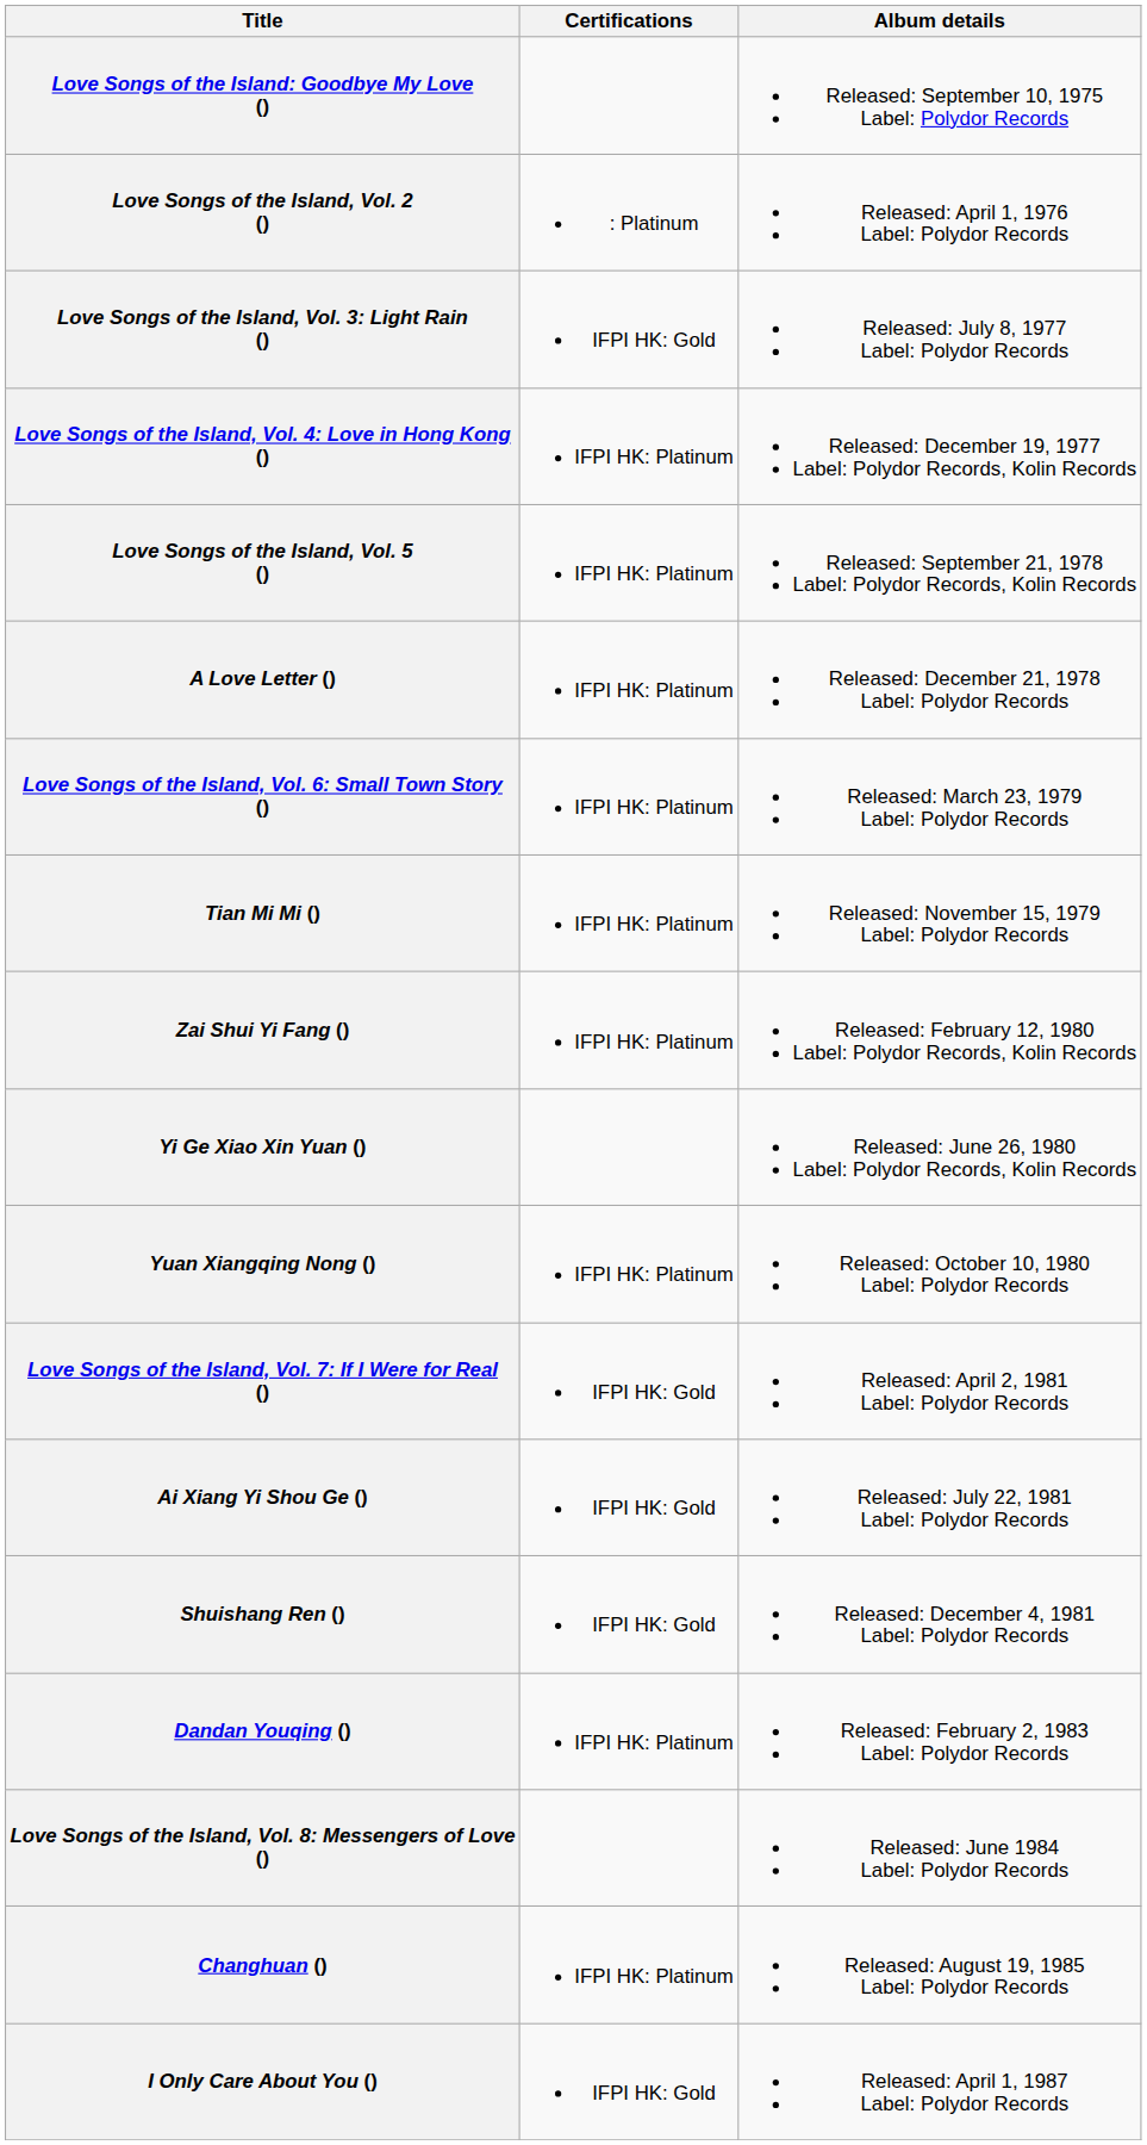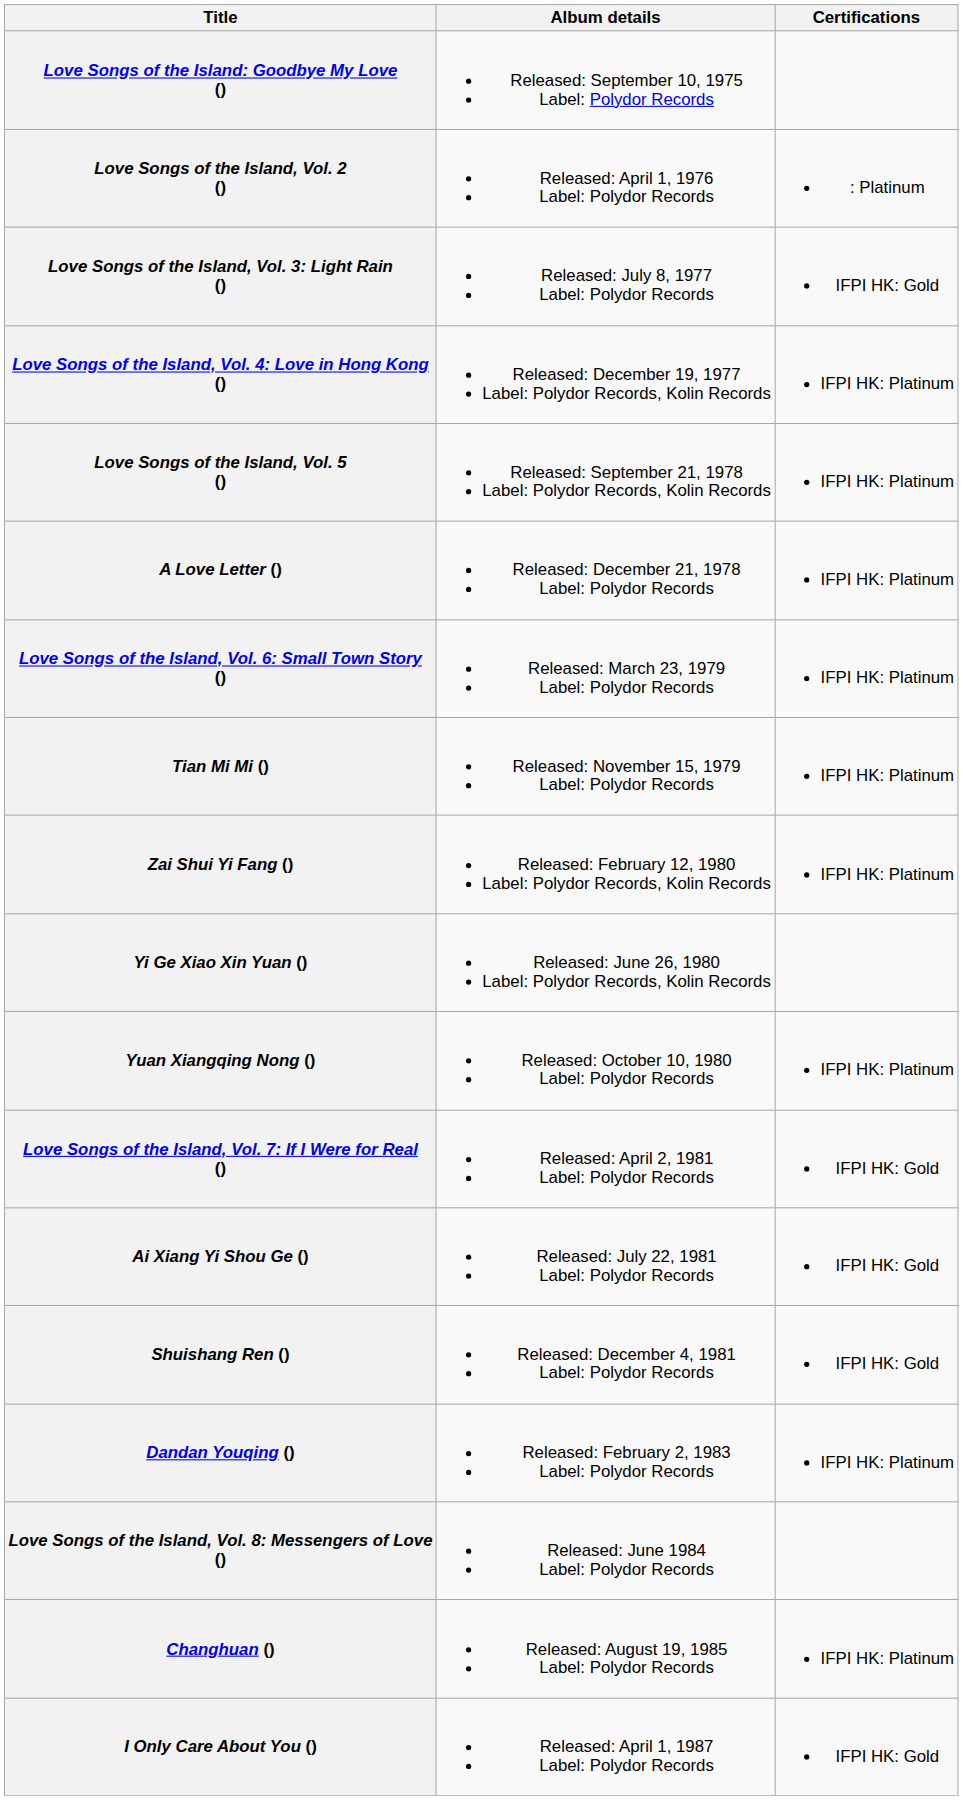 <table class="wikitable plainrowheaders" style="text-align:center;">
 <tr>
 <th>Title</th>
+<th>Album details</th>
 <th>Certifications</th>
-<th>Album details</th>
 </tr>
 <tr>
 <th scope="row"><em><a href='#'>Love Songs of the Island: Goodbye My Love</a></em><br>()</th>
+<td><br><ul><li>Released: September 10, 1975</li><li>Label: <a href='#'>Polydor Records</a></li></ul></td>
 <td></td>
-<td><br><ul><li>Released: September 10, 1975</li><li>Label: <a href='#'>Polydor Records</a></li></ul></td>
 </tr>
 <tr>
 <th scope="row"><em>Love Songs of the Island, Vol. 2</em><br>()</th>
+<td><br><ul><li>Released: April 1, 1976</li><li>Label: Polydor Records</li></ul></td>
 <td><br><ul><li>: Platinum</li></ul></td>
-<td><br><ul><li>Released: April 1, 1976</li><li>Label: Polydor Records</li></ul></td>
 </tr>
 <tr>
 <th scope="row"><em>Love Songs of the Island, Vol. 3: Light Rain</em><br>()</th>
+<td><br><ul><li>Released: July 8, 1977</li><li>Label: Polydor Records</li></ul></td>
 <td><br><ul><li>IFPI HK: Gold</li></ul></td>
-<td><br><ul><li>Released: July 8, 1977</li><li>Label: Polydor Records</li></ul></td>
 </tr>
 <tr>
 <th scope="row"><em><a href='#'>Love Songs of the Island, Vol. 4: Love in Hong Kong</a></em><br>()</th>
+<td><br><ul><li>Released: December 19, 1977</li><li>Label: Polydor Records, Kolin Records</li></ul></td>
 <td><br><ul><li>IFPI HK: Platinum</li></ul></td>
-<td><br><ul><li>Released: December 19, 1977</li><li>Label: Polydor Records, Kolin Records</li></ul></td>
 </tr>
 <tr>
 <th scope="row"><em>Love Songs of the Island, Vol. 5</em><br>()</th>
+<td><br><ul><li>Released: September 21, 1978</li><li>Label: Polydor Records, Kolin Records</li></ul></td>
 <td><br><ul><li>IFPI HK: Platinum</li></ul></td>
-<td><br><ul><li>Released: September 21, 1978</li><li>Label: Polydor Records, Kolin Records</li></ul></td>
 </tr>
 <tr>
 <th scope="row"><em>A Love Letter</em> ()</th>
+<td><br><ul><li>Released: December 21, 1978</li><li>Label: Polydor Records</li></ul></td>
 <td><br><ul><li>IFPI HK: Platinum</li></ul></td>
-<td><br><ul><li>Released: December 21, 1978</li><li>Label: Polydor Records</li></ul></td>
 </tr>
 <tr>
 <th scope="row"><em><a href='#'>Love Songs of the Island, Vol. 6: Small Town Story</a></em><br>()</th>
+<td><br><ul><li>Released: March 23, 1979</li><li>Label: Polydor Records</li></ul></td>
 <td><br><ul><li>IFPI HK: Platinum</li></ul></td>
-<td><br><ul><li>Released: March 23, 1979</li><li>Label: Polydor Records</li></ul></td>
 </tr>
 <tr>
 <th scope="row"><em>Tian Mi Mi</em> ()</th>
+<td><br><ul><li>Released: November 15, 1979</li><li>Label: Polydor Records</li></ul></td>
 <td><br><ul><li>IFPI HK: Platinum</li></ul></td>
-<td><br><ul><li>Released: November 15, 1979</li><li>Label: Polydor Records</li></ul></td>
 </tr>
 <tr>
 <th scope="row"><em>Zai Shui Yi Fang</em> ()</th>
+<td><br><ul><li>Released: February 12, 1980</li><li>Label: Polydor Records, Kolin Records</li></ul></td>
 <td><br><ul><li>IFPI HK: Platinum</li></ul></td>
-<td><br><ul><li>Released: February 12, 1980</li><li>Label: Polydor Records, Kolin Records</li></ul></td>
 </tr>
 <tr>
 <th scope="row"><em>Yi Ge Xiao Xin Yuan</em> ()</th>
+<td><br><ul><li>Released: June 26, 1980</li><li>Label: Polydor Records, Kolin Records</li></ul></td>
 <td></td>
-<td><br><ul><li>Released: June 26, 1980</li><li>Label: Polydor Records, Kolin Records</li></ul></td>
 </tr>
 <tr>
 <th scope="row"><em>Yuan Xiangqing Nong</em> ()</th>
+<td><br><ul><li>Released: October 10, 1980</li><li>Label: Polydor Records</li></ul></td>
 <td><br><ul><li>IFPI HK: Platinum</li></ul></td>
-<td><br><ul><li>Released: October 10, 1980</li><li>Label: Polydor Records</li></ul></td>
 </tr>
 <tr>
 <th scope="row"><em><a href='#'>Love Songs of the Island, Vol. 7: If I Were for Real</a></em><br>()</th>
+<td><br><ul><li>Released: April 2, 1981</li><li>Label: Polydor Records</li></ul></td>
 <td><br><ul><li>IFPI HK: Gold</li></ul></td>
-<td><br><ul><li>Released: April 2, 1981</li><li>Label: Polydor Records</li></ul></td>
 </tr>
 <tr>
 <th scope="row"><em>Ai Xiang Yi Shou Ge</em> ()</th>
+<td><br><ul><li>Released: July 22, 1981</li><li>Label: Polydor Records</li></ul></td>
 <td><br><ul><li>IFPI HK: Gold</li></ul></td>
-<td><br><ul><li>Released: July 22, 1981</li><li>Label: Polydor Records</li></ul></td>
 </tr>
 <tr>
 <th scope="row"><em>Shuishang Ren</em> ()</th>
+<td><br><ul><li>Released: December 4, 1981</li><li>Label: Polydor Records</li></ul></td>
 <td><br><ul><li>IFPI HK: Gold</li></ul></td>
-<td><br><ul><li>Released: December 4, 1981</li><li>Label: Polydor Records</li></ul></td>
 </tr>
 <tr>
 <th scope="row"><em><a href='#'>Dandan Youqing</a></em> ()</th>
+<td><br><ul><li>Released: February 2, 1983</li><li>Label: Polydor Records</li></ul></td>
 <td><br><ul><li>IFPI HK: Platinum</li></ul></td>
-<td><br><ul><li>Released: February 2, 1983</li><li>Label: Polydor Records</li></ul></td>
 </tr>
 <tr>
 <th scope="row"><em>Love Songs of the Island, Vol. 8: Messengers of Love</em><br>()</th>
+<td><br><ul><li>Released: June 1984</li><li>Label: Polydor Records</li></ul></td>
 <td></td>
-<td><br><ul><li>Released: June 1984</li><li>Label: Polydor Records</li></ul></td>
 </tr>
 <tr>
 <th scope="row"><em><a href='#'>Changhuan</a></em> ()</th>
+<td><br><ul><li>Released: August 19, 1985</li><li>Label: Polydor Records</li></ul></td>
 <td><br><ul><li>IFPI HK: Platinum</li></ul></td>
-<td><br><ul><li>Released: August 19, 1985</li><li>Label: Polydor Records</li></ul></td>
 </tr>
 <tr>
 <th scope="row"><em>I Only Care About You</em> ()</th>
+<td><br><ul><li>Released: April 1, 1987</li><li>Label: Polydor Records</li></ul></td>
 <td><br><ul><li>IFPI HK: Gold</li></ul></td>
-<td><br><ul><li>Released: April 1, 1987</li><li>Label: Polydor Records</li></ul></td>
 </tr>
 </table>
